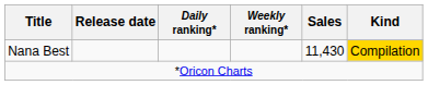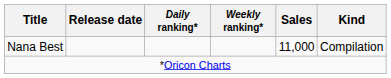 <table class="wikitable">
 <tr>
 <th>Title</th>
 <th>Release date</th>
 <th width="80"><small><em>Daily</em> ranking*</small></th>
 <th width="80"><small><em>Weekly</em> ranking*</small></th>
 <th>Sales</th>
 <th>Kind</th>
 </tr>
 <tr>
 <td>Nana Best</td>
 <td></td>
 <td></td>
 <td></td>
-<td>11,430</td>
-<td style="background: gold;">Compilation</td>
+<td>11,000</td>
+<td>Compilation</td>
 </tr>
 <tr>
 <td align="center" colspan="6" style="font-size:90%">*<a href='#'>Oricon Charts</a></td>
 </tr>
 </table>
